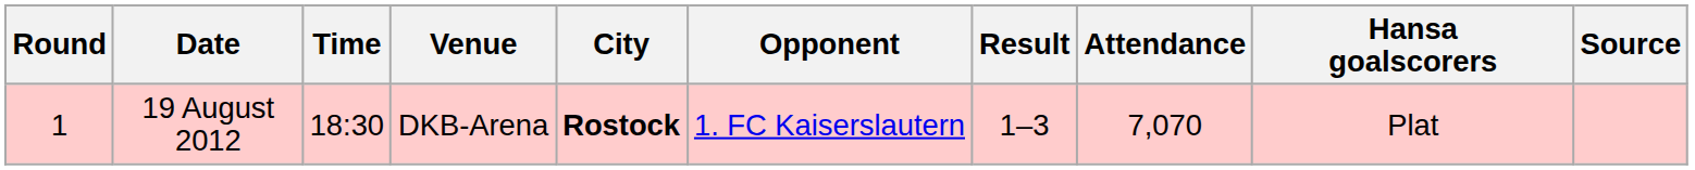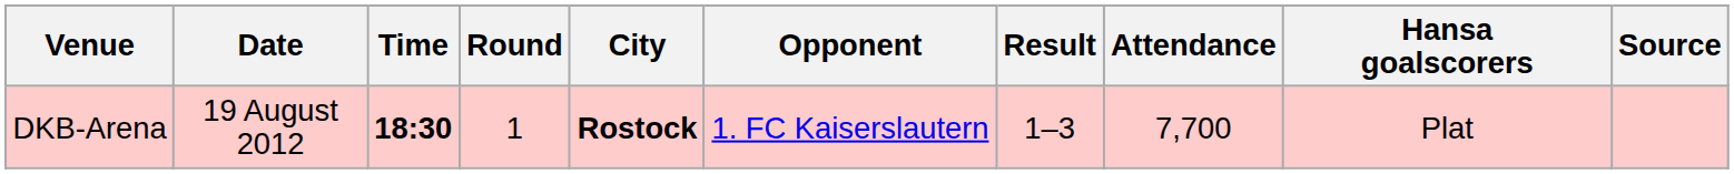 <table class="wikitable" Style="text-align: center;font-size:85%">
 <tr>
-<th>Round</th>
+<th>Venue</th>
 <th style="width:80px">Date</th>
 <th>Time</th>
-<th>Venue</th>
+<th>Round</th>
 <th>City</th>
 <th>Opponent</th>
 <th>Result</th>
 <th>Attendance</th>
 <th style="width:140px">Hansa <br> goalscorers</th>
 <th>Source</th>
 </tr>
 <tr style="background:#fcc;">
+<td>DKB-Arena</td>
+<td>19 August 2012</td>
+<td><strong>18:30</strong></td>
 <td>1</td>
-<td>19 August 2012</td>
-<td>18:30</td>
-<td>DKB-Arena</td>
 <td><strong>Rostock</strong></td>
 <td><a href='#'>1. FC Kaiserslautern</a></td>
 <td>1–3</td>
-<td>7,070</td>
+<td>7,700</td>
 <td>Plat </td>
 <td></td>
 </tr>
 </table>
